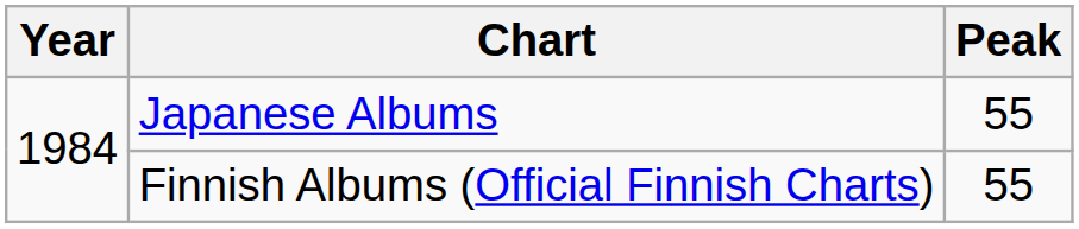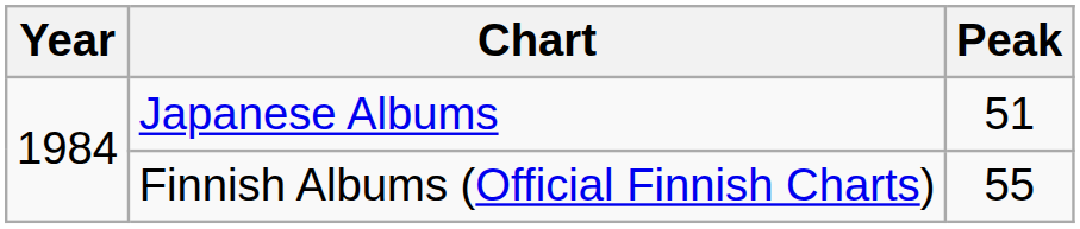 <table class="wikitable">
 <tr>
 <th>Year</th>
 <th>Chart</th>
 <th>Peak</th>
 </tr>
 <tr>
 <td rowspan=2>1984</td>
 <td><a href='#'>Japanese Albums</a></td>
-<td style="text-align:center;">55</td>
+<td style="text-align:center;">51</td>
 </tr>
 <tr>
 <td>Finnish Albums (<a href='#'>Official Finnish Charts</a>)</td>
 <td style="text-align:center;">55</td>
 </tr>
 </table>
